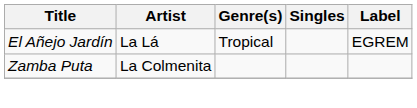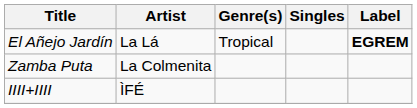 <table class="wikitable sortable" style="text-align: left;">
 <tr>
 <th>Title</th>
 <th>Artist</th>
 <th>Genre(s)</th>
 <th>Singles</th>
 <th>Label</th>
 </tr>
 <tr>
 <td><em>El Añejo Jardín</em></td>
 <td>La Lá</td>
 <td>Tropical</td>
 <td></td>
-<td>EGREM</td>
+<td><strong>EGREM</strong></td>
 </tr>
 <tr>
 <td><em>Zamba Puta</em></td>
 <td>La Colmenita</td>
 <td></td>
 <td></td>
 <td></td>
 </tr>
 <tr>
+<td><em>IIII+IIII</em></td>
+<td>ÌFÉ</td>
+<td></td>
+<td></td>
+<td></td>
+</tr>
+<tr>
 </tr>
 </table>
